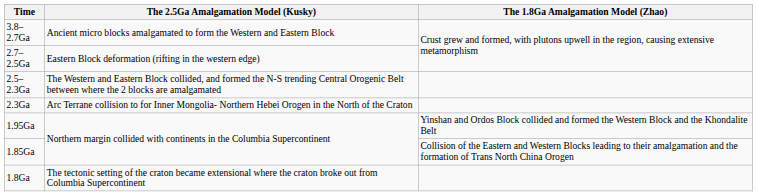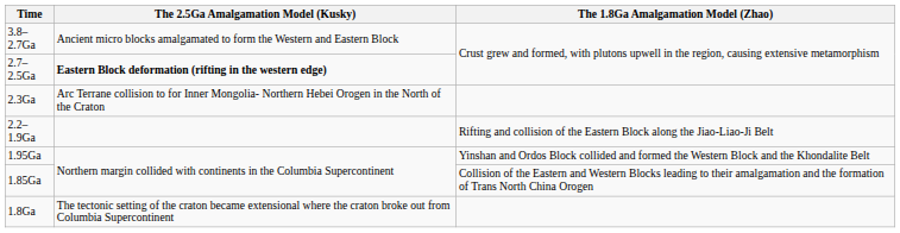 <table class="wikitable">
 <tr>
 <th>Time</th>
 <th>The 2.5Ga Amalgamation Model (Kusky)</th>
 <th>The 1.8Ga Amalgamation Model (Zhao)</th>
 </tr>
 <tr>
 <td>3.8–2.7Ga</td>
 <td>Ancient micro blocks amalgamated to form the Western and Eastern Block</td>
 <td rowspan="2">Crust grew and formed, with plutons upwell in the region, causing extensive metamorphism</td>
 </tr>
 <tr>
 <td>2.7–2.5Ga</td>
-<td>Eastern Block deformation (rifting in the western edge)</td>
-</tr>
-<tr>
-<td>2.5–2.3Ga</td>
-<td>The Western and Eastern Block collided, and formed the N-S trending Central Orogenic Belt between where the 2 blocks are amalgamated</td>
-<td></td>
+<td><strong>Eastern Block deformation (rifting in the western edge)</strong></td>
 </tr>
 <tr>
 <td>2.3Ga</td>
 <td>Arc Terrane collision to for Inner Mongolia- Northern Hebei Orogen in the North of the Craton</td>
 <td></td>
+</tr>
+<tr>
+<td>2.2–1.9Ga</td>
+<td></td>
+<td>Rifting and collision of the Eastern Block along the Jiao-Liao-Ji Belt</td>
 </tr>
 <tr>
 <td>1.95Ga</td>
 <td rowspan="2">Northern margin collided with continents in the Columbia Supercontinent</td>
 <td>Yinshan and Ordos Block collided and formed the Western Block and the Khondalite Belt</td>
 </tr>
 <tr>
 <td>1.85Ga</td>
 <td>Collision of the Eastern and Western Blocks leading to their amalgamation and the formation of Trans North China Orogen</td>
 </tr>
 <tr>
 <td>1.8Ga</td>
 <td>The tectonic setting of the craton became extensional where the craton broke out from Columbia Supercontinent</td>
 <td></td>
 </tr>
 </table>
